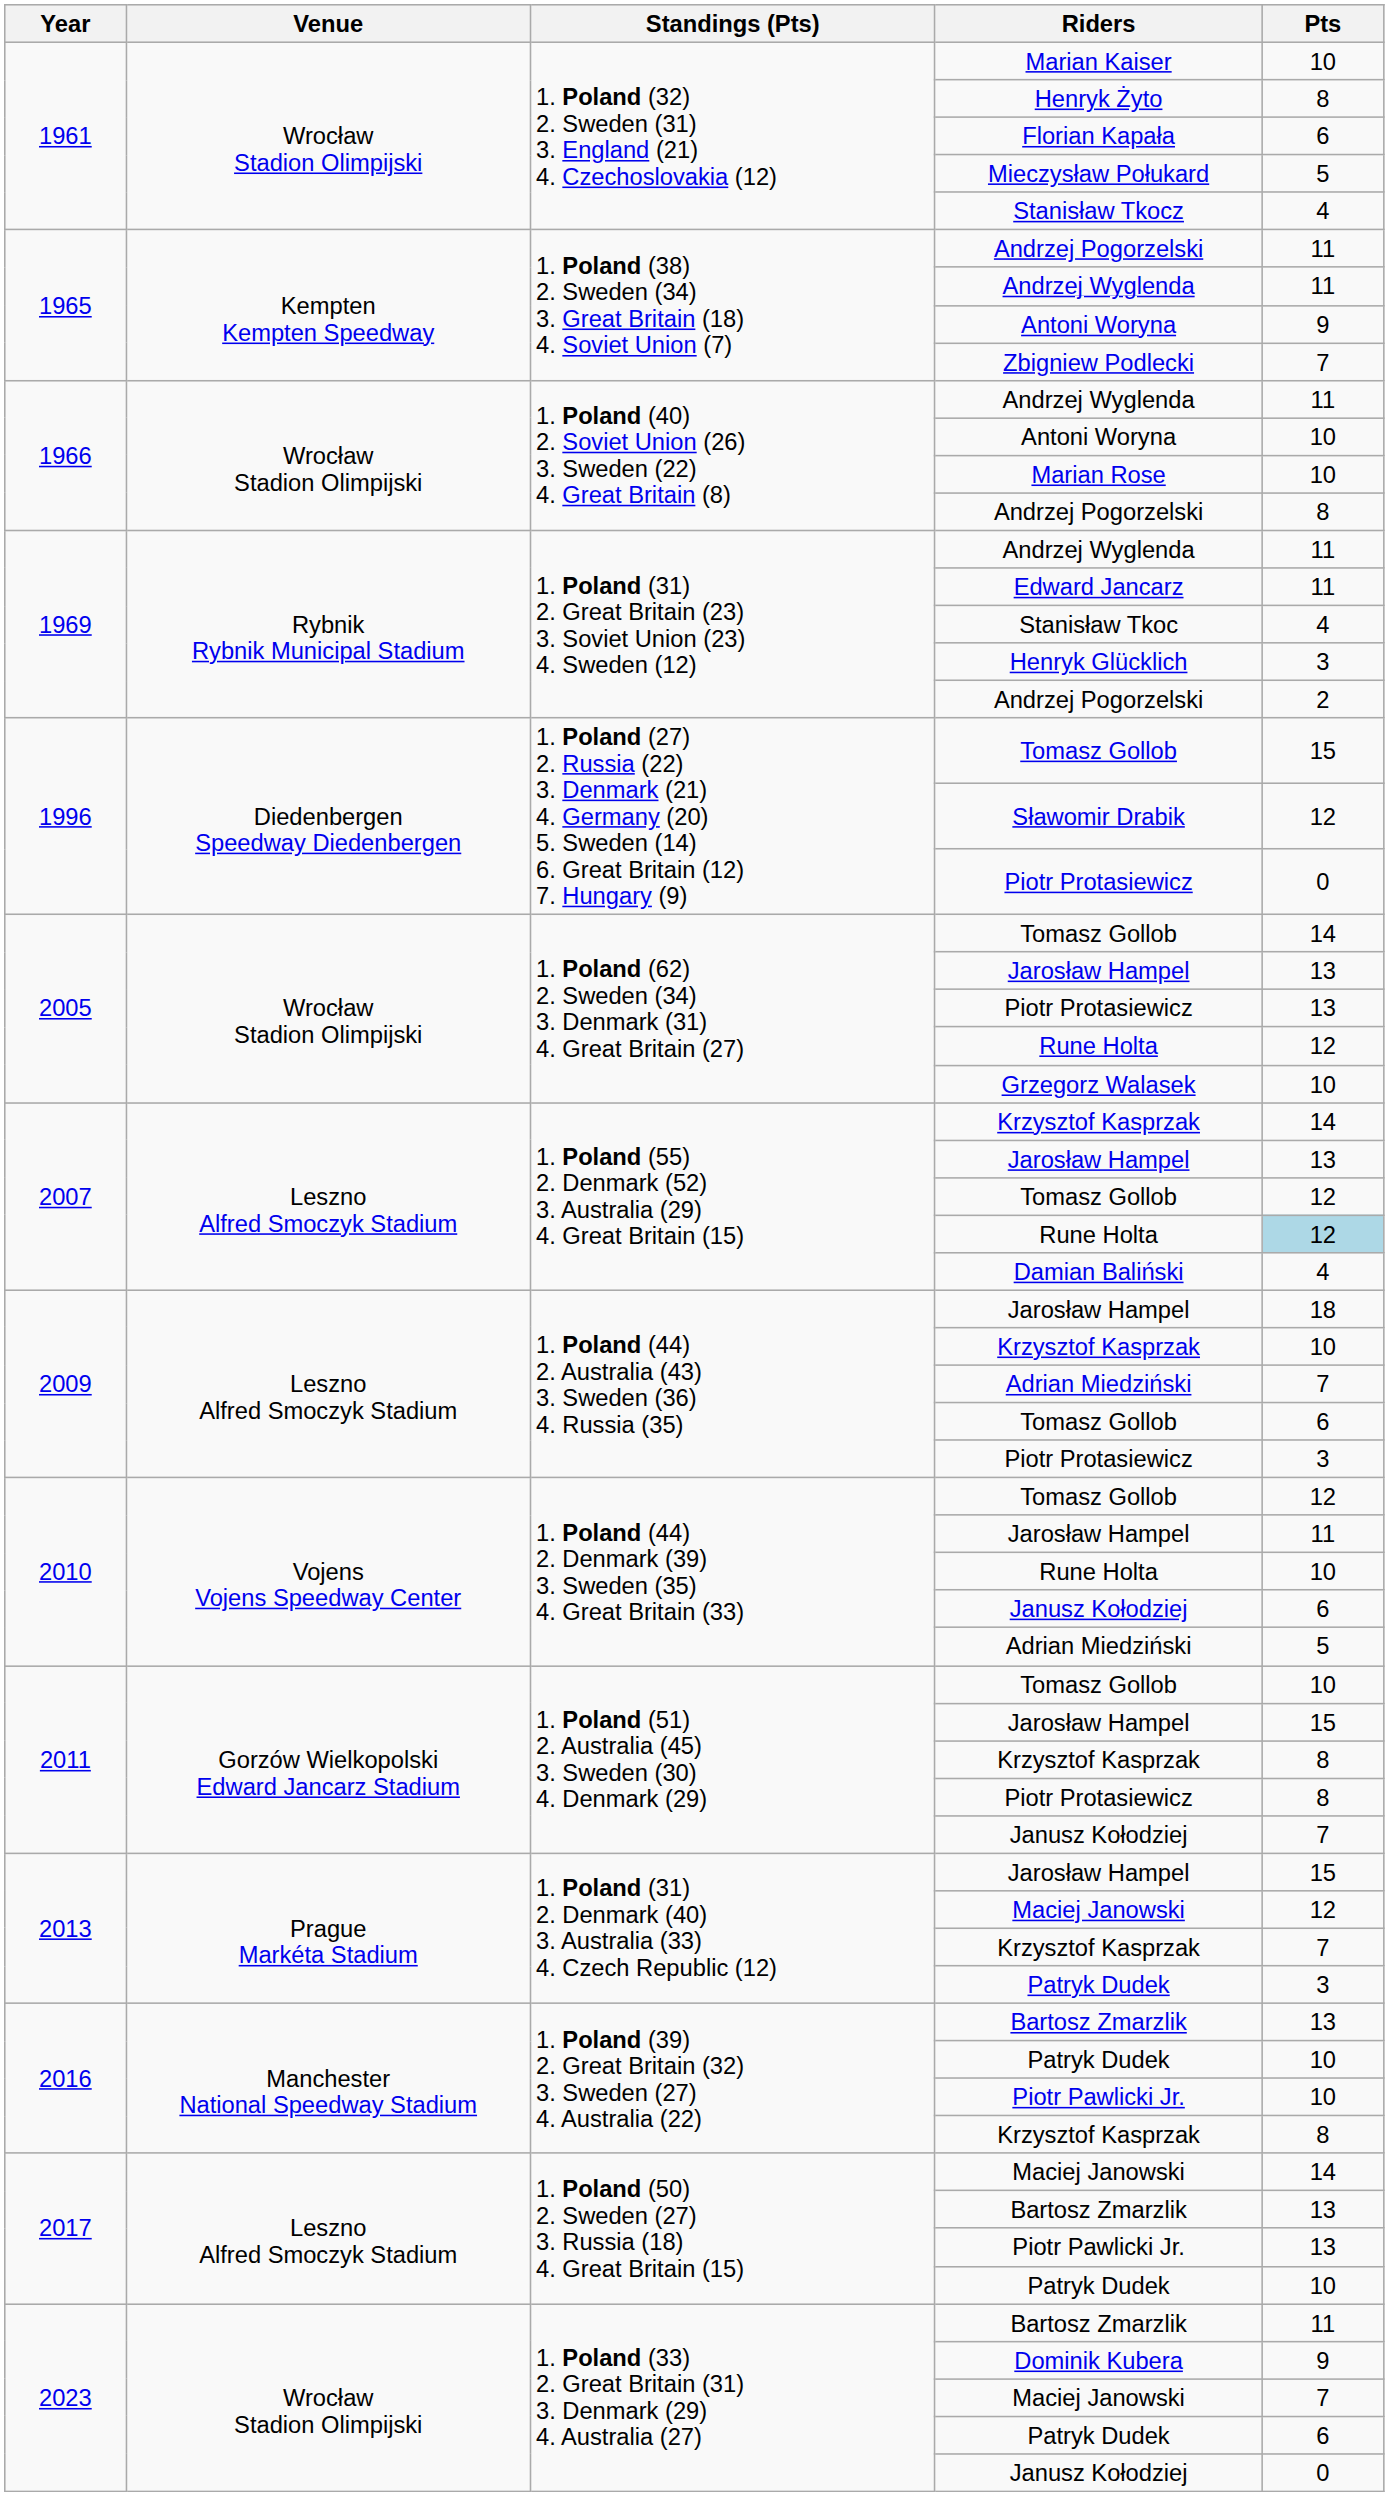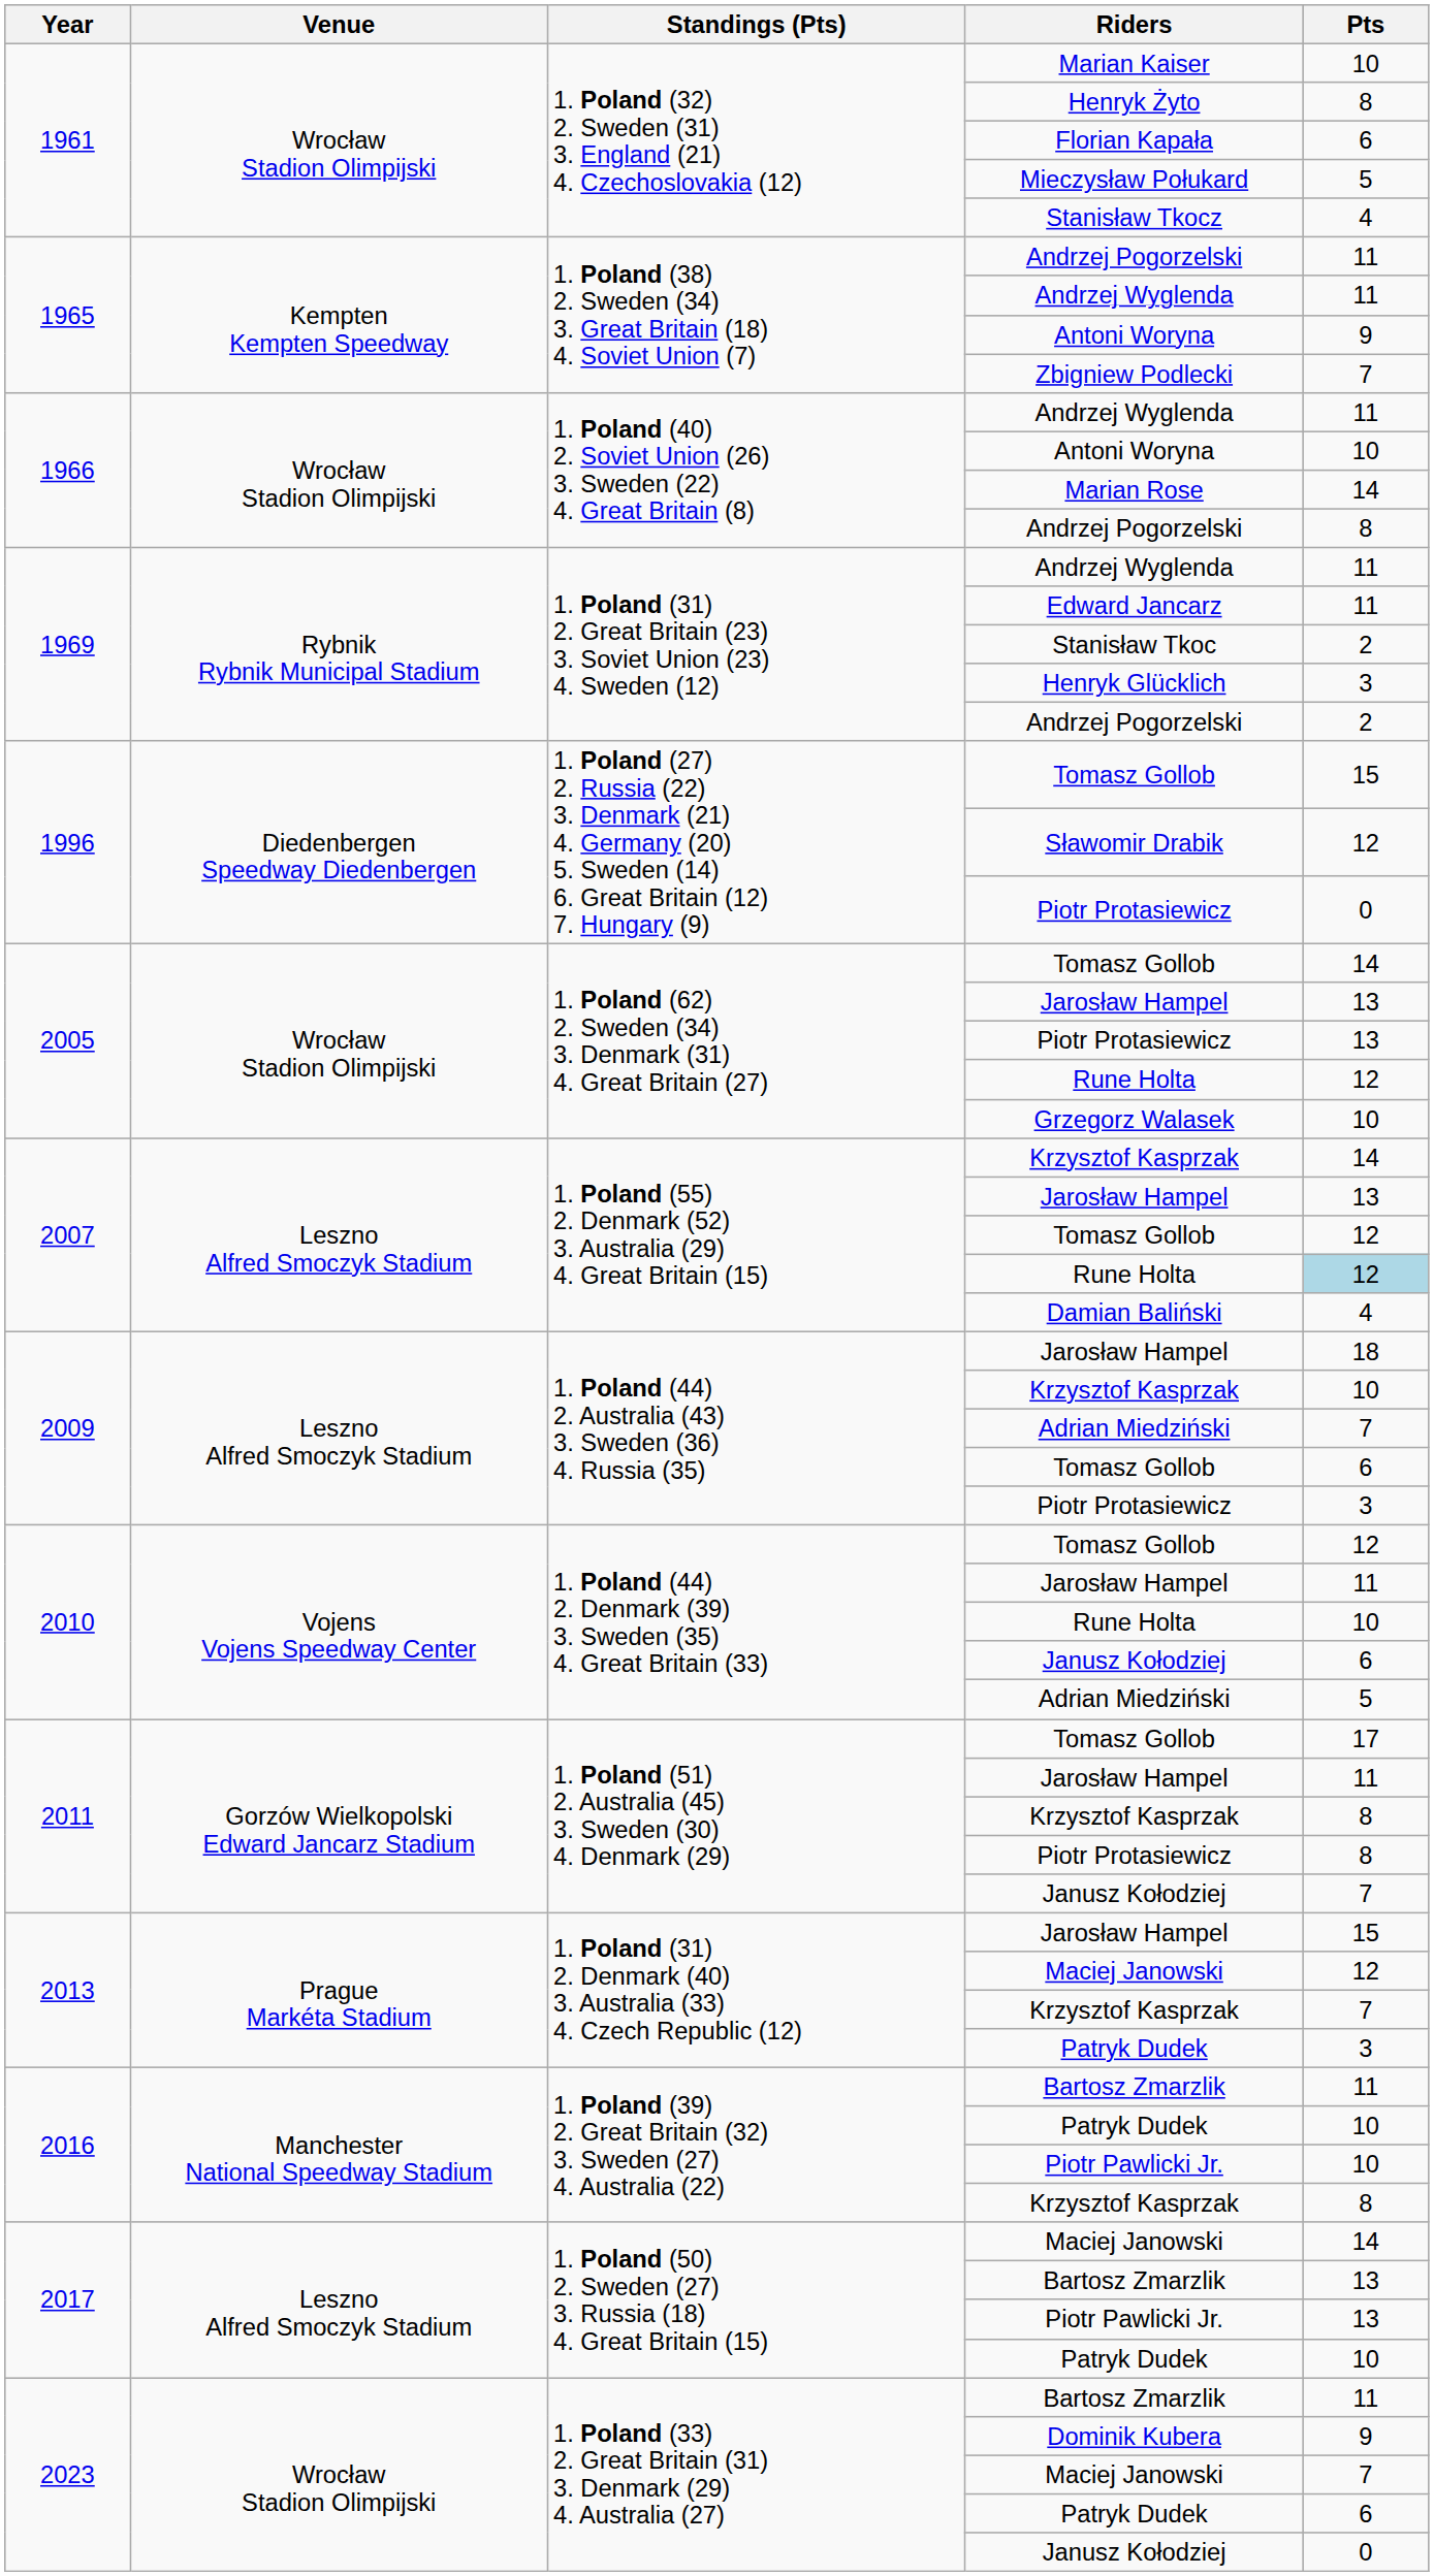 <table class="wikitable"   style="font-size: 95%; width: 70%; text-align: center;">
 <tr>
 <th width=40>Year</th>
 <th width=150>Venue</th>
 <th width=150>Standings (Pts)</th>
 <th width=120>Riders</th>
 <th width=40>Pts</th>
 </tr>
 <tr>
 <td rowspan="5"><a href='#'>1961</a></td>
 <td rowspan="5"><br>Wrocław<br><a href='#'>Stadion Olimpijski</a></td>
 <td rowspan="5" style="text-align: left;">1.  <strong>Poland</strong> (32)<br>2.  Sweden (31)<br>3.  <a href='#'>England</a> (21)<br>4.  <a href='#'>Czechoslovakia</a> (12)</td>
 <td><a href='#'>Marian Kaiser</a></td>
 <td>10</td>
 </tr>
 <tr>
 <td><a href='#'>Henryk Żyto</a></td>
 <td>8</td>
 </tr>
 <tr>
 <td><a href='#'>Florian Kapała</a></td>
 <td>6</td>
 </tr>
 <tr>
 <td><a href='#'>Mieczysław Połukard</a></td>
 <td>5</td>
 </tr>
 <tr>
 <td><a href='#'>Stanisław Tkocz</a></td>
 <td>4</td>
 </tr>
 <tr>
 <td rowspan="4"><a href='#'>1965</a></td>
 <td rowspan="4"><br>Kempten<br><a href='#'>Kempten Speedway</a></td>
 <td rowspan="4" style="text-align: left;">1.  <strong>Poland</strong> (38)<br>2.  Sweden (34)<br>3.  <a href='#'>Great Britain</a> (18)<br>4.  <a href='#'>Soviet Union</a> (7)</td>
 <td><a href='#'>Andrzej Pogorzelski</a></td>
 <td>11</td>
 </tr>
 <tr>
 <td><a href='#'>Andrzej Wyglenda</a></td>
 <td>11</td>
 </tr>
 <tr>
 <td><a href='#'>Antoni Woryna</a></td>
 <td>9</td>
 </tr>
 <tr>
 <td><a href='#'>Zbigniew Podlecki</a></td>
 <td>7</td>
 </tr>
 <tr>
 <td rowspan="4"><a href='#'>1966</a></td>
 <td rowspan="4"><br>Wrocław<br>Stadion Olimpijski</td>
 <td rowspan="4" style="text-align: left;">1.  <strong>Poland</strong> (40)<br>2.  <a href='#'>Soviet Union</a> (26)<br>3.  Sweden (22)<br>4.  <a href='#'>Great Britain</a> (8)</td>
 <td>Andrzej Wyglenda</td>
 <td>11</td>
 </tr>
 <tr>
 <td>Antoni Woryna</td>
 <td>10</td>
 </tr>
 <tr>
 <td><a href='#'>Marian Rose</a></td>
-<td>10</td>
+<td>14</td>
 </tr>
 <tr>
 <td>Andrzej Pogorzelski</td>
 <td>8</td>
 </tr>
 <tr>
 <td rowspan="5"><a href='#'>1969</a></td>
 <td rowspan="5"><br>Rybnik<br><a href='#'>Rybnik Municipal Stadium</a></td>
 <td rowspan="5" style="text-align: left;">1.  <strong>Poland</strong> (31)<br>2.  Great Britain (23)<br> 3.  Soviet Union (23)<br>4.  Sweden (12)</td>
 <td>Andrzej Wyglenda</td>
 <td>11</td>
 </tr>
 <tr>
 <td><a href='#'>Edward Jancarz</a></td>
 <td>11</td>
 </tr>
 <tr>
 <td>Stanisław Tkoc</td>
-<td>4</td>
+<td>2</td>
 </tr>
 <tr>
 <td><a href='#'>Henryk Glücklich</a></td>
 <td>3</td>
 </tr>
 <tr>
 <td>Andrzej Pogorzelski</td>
 <td>2</td>
 </tr>
 <tr>
 <td rowspan="3"><a href='#'>1996</a></td>
 <td rowspan="3"><br>Diedenbergen<br><a href='#'>Speedway Diedenbergen</a></td>
 <td rowspan="3" style="text-align: left;">1.  <strong>Poland</strong> (27)<br>2.  <a href='#'>Russia</a> (22)<br>3.  <a href='#'>Denmark</a> (21)<br>4.  <a href='#'>Germany</a> (20)<br>5.  Sweden (14)<br>6.  Great Britain (12)<br>7.  <a href='#'>Hungary</a> (9)</td>
 <td><a href='#'>Tomasz Gollob</a></td>
 <td>15</td>
 </tr>
 <tr>
 <td><a href='#'>Sławomir Drabik</a></td>
 <td>12</td>
 </tr>
 <tr>
 <td><a href='#'>Piotr Protasiewicz</a></td>
 <td>0</td>
 </tr>
 <tr>
 <td rowspan="5"><a href='#'>2005</a></td>
 <td rowspan="5"><br>Wrocław<br>Stadion Olimpijski</td>
 <td rowspan="5" style="text-align: left;">1.  <strong>Poland</strong> (62)<br>2.  Sweden (34)<br>3.  Denmark (31)<br>4.  Great Britain (27)</td>
 <td>Tomasz Gollob</td>
 <td>14</td>
 </tr>
 <tr>
 <td><a href='#'>Jarosław Hampel</a></td>
 <td>13</td>
 </tr>
 <tr>
 <td>Piotr Protasiewicz</td>
 <td>13</td>
 </tr>
 <tr>
 <td><a href='#'>Rune Holta</a></td>
 <td>12</td>
 </tr>
 <tr>
 <td><a href='#'>Grzegorz Walasek</a></td>
 <td>10</td>
 </tr>
 <tr>
 <td rowspan="5"><a href='#'>2007</a></td>
 <td rowspan="5"><br>Leszno<br><a href='#'>Alfred Smoczyk Stadium</a></td>
 <td rowspan="5" style="text-align: left;">1.  <strong>Poland</strong> (55)<br>2.  Denmark (52)<br>3.  Australia (29)<br>4.  Great Britain (15)</td>
 <td><a href='#'>Krzysztof Kasprzak</a></td>
 <td>14</td>
 </tr>
 <tr>
 <td><a href='#'>Jarosław Hampel</a></td>
 <td>13</td>
 </tr>
 <tr>
 <td>Tomasz Gollob</td>
 <td>12</td>
 </tr>
 <tr>
 <td>Rune Holta</td>
 <td style="background: lightblue;">12</td>
 </tr>
 <tr>
 <td><a href='#'>Damian Baliński</a></td>
 <td>4</td>
 </tr>
 <tr>
 <td rowspan="5"><a href='#'>2009</a></td>
 <td rowspan="5"><br>Leszno<br>Alfred Smoczyk Stadium</td>
 <td rowspan="5" style="text-align: left;">1.  <strong>Poland</strong> (44)<br>2. Australia (43)<br>3.  Sweden (36) <br>4.  Russia (35)</td>
 <td>Jarosław Hampel</td>
 <td>18</td>
 </tr>
 <tr>
 <td><a href='#'>Krzysztof Kasprzak</a></td>
 <td>10</td>
 </tr>
 <tr>
 <td><a href='#'>Adrian Miedziński</a></td>
 <td>7</td>
 </tr>
 <tr>
 <td>Tomasz Gollob</td>
 <td>6</td>
 </tr>
 <tr>
 <td>Piotr Protasiewicz</td>
 <td>3</td>
 </tr>
 <tr>
 <td rowspan="5"><a href='#'>2010</a></td>
 <td rowspan="5"><br>Vojens<br><a href='#'>Vojens Speedway Center</a></td>
 <td rowspan="5" style="text-align: left;">1.  <strong>Poland</strong> (44)<br>2. Denmark (39)<br>3.  Sweden (35) <br>4.  Great Britain (33)</td>
 <td>Tomasz Gollob</td>
 <td>12</td>
 </tr>
 <tr>
 <td>Jarosław Hampel</td>
 <td>11</td>
 </tr>
 <tr>
 <td>Rune Holta</td>
 <td>10</td>
 </tr>
 <tr>
 <td><a href='#'>Janusz Kołodziej</a></td>
 <td>6</td>
 </tr>
 <tr>
 <td>Adrian Miedziński</td>
 <td>5</td>
 </tr>
 <tr>
 <td rowspan="5"><a href='#'>2011</a></td>
 <td rowspan="5"><br>Gorzów Wielkopolski<br><a href='#'>Edward Jancarz Stadium</a></td>
 <td rowspan="5" style="text-align: left;">1.  <strong>Poland</strong> (51)<br>2.  Australia (45)<br>3.  Sweden (30) <br>4.  Denmark (29)</td>
 <td>Tomasz Gollob</td>
-<td>10</td>
+<td>17</td>
 </tr>
 <tr>
 <td>Jarosław Hampel</td>
-<td>15</td>
+<td>11</td>
 </tr>
 <tr>
 <td>Krzysztof Kasprzak</td>
 <td>8</td>
 </tr>
 <tr>
 <td>Piotr Protasiewicz</td>
 <td>8</td>
 </tr>
 <tr>
 <td>Janusz Kołodziej</td>
 <td>7</td>
 </tr>
 <tr>
 <td rowspan="4"><a href='#'>2013</a></td>
 <td rowspan="4"><br>Prague<br><a href='#'>Markéta Stadium</a></td>
 <td rowspan="4" style="text-align: left;">1.  <strong>Poland</strong> (31)<br>2.  Denmark (40)<br>3.  Australia (33)<br>4.  Czech Republic (12)</td>
 <td>Jarosław Hampel</td>
 <td>15</td>
 </tr>
 <tr>
 <td><a href='#'>Maciej Janowski</a></td>
 <td>12</td>
 </tr>
 <tr>
 <td>Krzysztof Kasprzak</td>
 <td>7</td>
 </tr>
 <tr>
 <td><a href='#'>Patryk Dudek</a></td>
 <td>3</td>
 </tr>
 <tr>
 <td rowspan="4"><a href='#'>2016</a></td>
 <td rowspan="4"><br>Manchester<br><a href='#'>National Speedway Stadium</a></td>
 <td rowspan="4" style="text-align: left;">1.  <strong>Poland</strong> (39)<br>2.  Great Britain (32)<br>3.  Sweden (27)<br>4.  Australia (22)</td>
 <td><a href='#'>Bartosz Zmarzlik</a></td>
-<td>13</td>
+<td>11</td>
 </tr>
 <tr>
 <td>Patryk Dudek</td>
 <td>10</td>
 </tr>
 <tr>
 <td><a href='#'>Piotr Pawlicki Jr.</a></td>
 <td>10</td>
 </tr>
 <tr>
 <td>Krzysztof Kasprzak</td>
 <td>8</td>
 </tr>
 <tr>
 <td rowspan="4"><a href='#'>2017</a></td>
 <td rowspan="4"><br>Leszno<br>Alfred Smoczyk Stadium</td>
 <td rowspan="4" style="text-align: left;">1.  <strong>Poland</strong> (50)<br>2.  Sweden (27)<br>3.  Russia (18)<br>4.  Great Britain (15)</td>
 <td>Maciej Janowski</td>
 <td>14</td>
 </tr>
 <tr>
 <td>Bartosz Zmarzlik</td>
 <td>13</td>
 </tr>
 <tr>
 <td>Piotr Pawlicki Jr.</td>
 <td>13</td>
 </tr>
 <tr>
 <td>Patryk Dudek</td>
 <td>10</td>
 </tr>
 <tr>
 <td rowspan="5"><a href='#'>2023</a></td>
 <td rowspan="5"><br>Wrocław<br>Stadion Olimpijski</td>
 <td rowspan="5" style="text-align: left;">1.  <strong>Poland</strong> (33)<br>2.  Great Britain (31)<br>3.  Denmark (29)<br>4.  Australia (27)</td>
 <td>Bartosz Zmarzlik</td>
 <td>11</td>
 </tr>
 <tr>
 <td><a href='#'>Dominik Kubera</a></td>
 <td>9</td>
 </tr>
 <tr>
 <td>Maciej Janowski</td>
 <td>7</td>
 </tr>
 <tr>
 <td>Patryk Dudek</td>
 <td>6</td>
 </tr>
 <tr>
 <td>Janusz Kołodziej</td>
 <td>0</td>
 </tr>
 </table>
